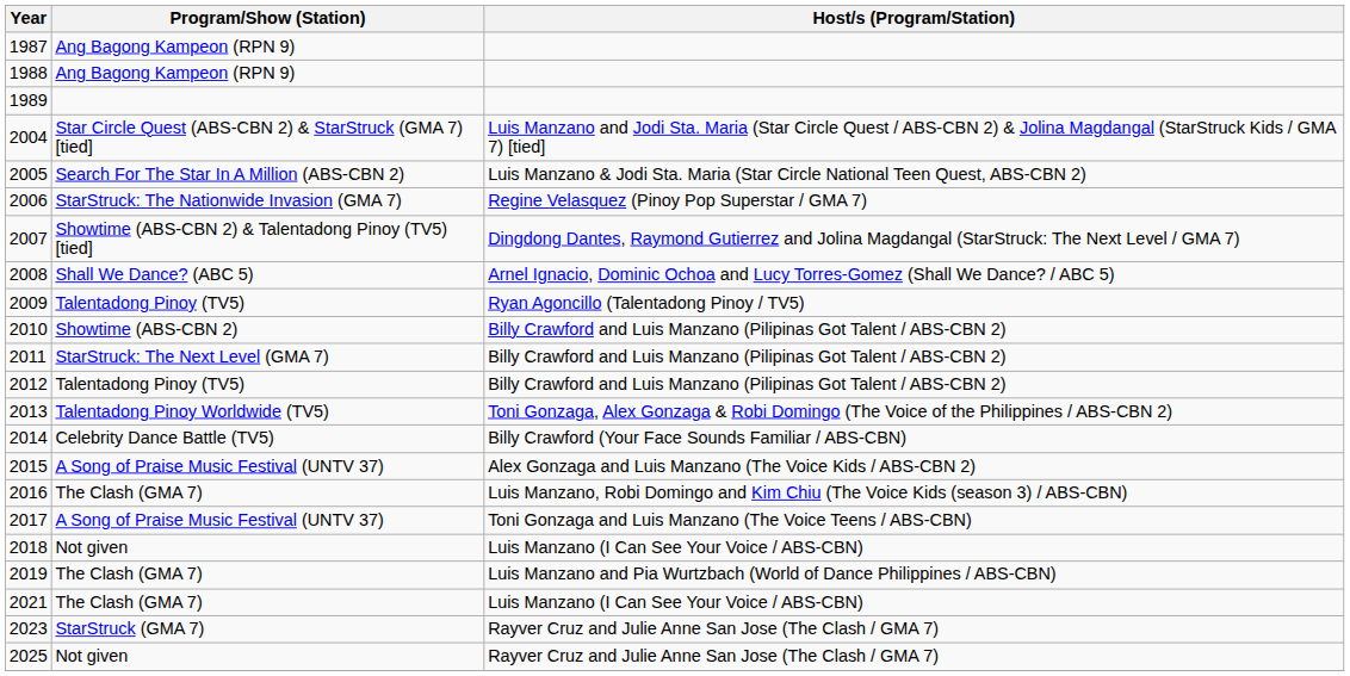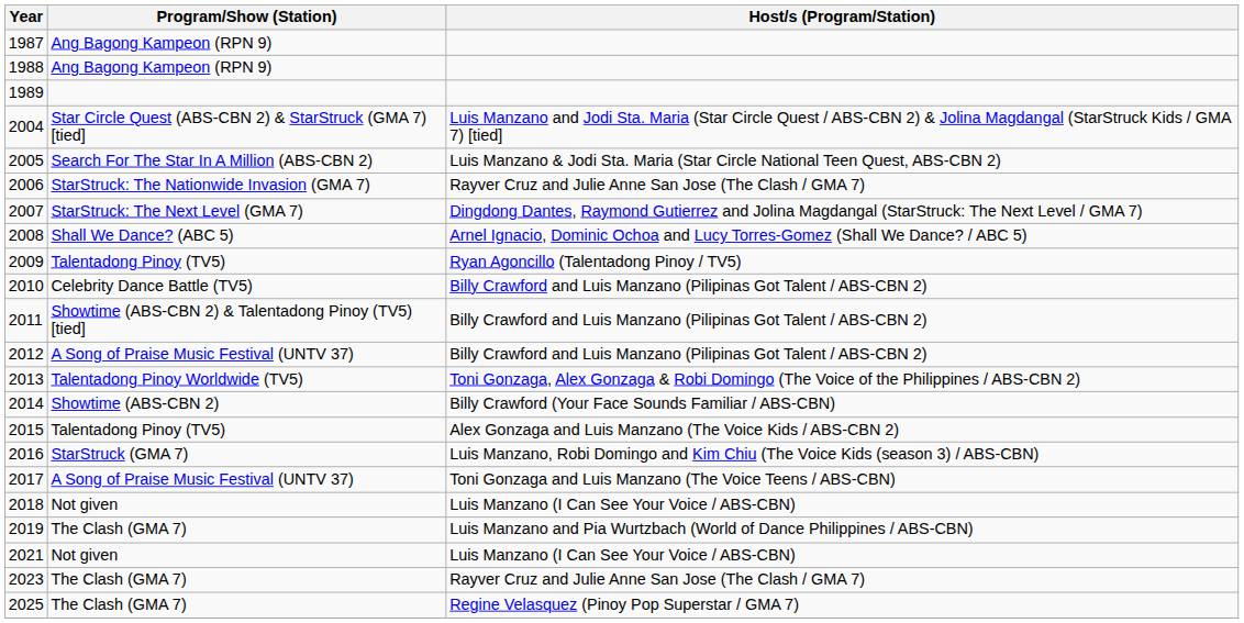 <table class="wikitable sortable">
 <tr>
 <th>Year</th>
 <th>Program/Show (Station)</th>
 <th>Host/s (Program/Station)</th>
 </tr>
 <tr>
 <td>1987</td>
 <td><a href='#'>Ang Bagong Kampeon</a> (RPN 9)</td>
 <td></td>
 </tr>
 <tr>
 <td>1988</td>
 <td><a href='#'>Ang Bagong Kampeon</a> (RPN 9)</td>
 <td></td>
 </tr>
 <tr>
 <td>1989</td>
 <td></td>
 <td></td>
 </tr>
 <tr>
 <td>2004</td>
 <td><a href='#'>Star Circle Quest</a> (ABS-CBN 2) & <a href='#'>StarStruck</a> (GMA 7) [tied]</td>
 <td><a href='#'>Luis Manzano</a> and <a href='#'>Jodi Sta. Maria</a> (Star Circle Quest / ABS-CBN 2) & <a href='#'>Jolina Magdangal</a> (StarStruck Kids / GMA 7) [tied]</td>
 </tr>
 <tr>
 <td>2005</td>
 <td><a href='#'>Search For The Star In A Million</a> (ABS-CBN 2)</td>
 <td>Luis Manzano & Jodi Sta. Maria (Star Circle National Teen Quest, ABS-CBN 2)</td>
 </tr>
 <tr>
 <td>2006</td>
 <td><a href='#'>StarStruck: The Nationwide Invasion</a> (GMA 7)</td>
-<td><a href='#'>Regine Velasquez</a> (Pinoy Pop Superstar / GMA 7)</td>
+<td>Rayver Cruz and Julie Anne San Jose (The Clash / GMA 7)</td>
 </tr>
 <tr>
 <td>2007</td>
-<td><a href='#'>Showtime</a> (ABS-CBN 2) & Talentadong Pinoy (TV5) [tied]</td>
+<td><a href='#'>StarStruck: The Next Level</a> (GMA 7)</td>
 <td><a href='#'>Dingdong Dantes</a>, <a href='#'>Raymond Gutierrez</a> and Jolina Magdangal (StarStruck: The Next Level / GMA 7)</td>
 </tr>
 <tr>
 <td>2008</td>
 <td><a href='#'>Shall We Dance?</a> (ABC 5)</td>
 <td><a href='#'>Arnel Ignacio</a>, <a href='#'>Dominic Ochoa</a> and <a href='#'>Lucy Torres-Gomez</a> (Shall We Dance? / ABC 5)</td>
 </tr>
 <tr>
 <td>2009</td>
 <td><a href='#'>Talentadong Pinoy</a> (TV5)</td>
 <td><a href='#'>Ryan Agoncillo</a> (Talentadong Pinoy / TV5)</td>
 </tr>
 <tr>
 <td>2010</td>
-<td><a href='#'>Showtime</a> (ABS-CBN 2)</td>
+<td>Celebrity Dance Battle (TV5)</td>
 <td><a href='#'>Billy Crawford</a> and Luis Manzano (Pilipinas Got Talent / ABS-CBN 2)</td>
 </tr>
 <tr>
 <td>2011</td>
-<td><a href='#'>StarStruck: The Next Level</a> (GMA 7)</td>
+<td><a href='#'>Showtime</a> (ABS-CBN 2) & Talentadong Pinoy (TV5) [tied]</td>
 <td>Billy Crawford and Luis Manzano (Pilipinas Got Talent / ABS-CBN 2)</td>
 </tr>
 <tr>
 <td>2012</td>
-<td>Talentadong Pinoy (TV5)</td>
+<td><a href='#'>A Song of Praise Music Festival</a> (UNTV 37)</td>
 <td>Billy Crawford and Luis Manzano (Pilipinas Got Talent / ABS-CBN 2)</td>
 </tr>
 <tr>
 <td>2013</td>
 <td><a href='#'>Talentadong Pinoy Worldwide</a> (TV5)</td>
 <td><a href='#'>Toni Gonzaga</a>, <a href='#'>Alex Gonzaga</a> & <a href='#'>Robi Domingo</a> (The Voice of the Philippines / ABS-CBN 2)</td>
 </tr>
 <tr>
 <td>2014</td>
-<td>Celebrity Dance Battle (TV5)</td>
+<td><a href='#'>Showtime</a> (ABS-CBN 2)</td>
 <td>Billy Crawford (Your Face Sounds Familiar / ABS-CBN)</td>
 </tr>
 <tr>
 <td>2015</td>
-<td><a href='#'>A Song of Praise Music Festival</a> (UNTV 37)</td>
+<td>Talentadong Pinoy (TV5)</td>
 <td>Alex Gonzaga and Luis Manzano (The Voice Kids / ABS-CBN 2)</td>
 </tr>
 <tr>
 <td>2016</td>
-<td>The Clash (GMA 7)</td>
+<td><a href='#'>StarStruck</a> (GMA 7)</td>
 <td>Luis Manzano, Robi Domingo and <a href='#'>Kim Chiu</a> (The Voice Kids (season 3) / ABS-CBN)</td>
 </tr>
 <tr>
 <td>2017</td>
 <td><a href='#'>A Song of Praise Music Festival</a> (UNTV 37)</td>
 <td>Toni Gonzaga and Luis Manzano (The Voice Teens / ABS-CBN)</td>
 </tr>
 <tr>
 <td>2018</td>
 <td>Not given</td>
 <td>Luis Manzano (I Can See Your Voice / ABS-CBN)</td>
 </tr>
 <tr>
 <td>2019</td>
 <td>The Clash (GMA 7)</td>
 <td>Luis Manzano and Pia Wurtzbach (World of Dance Philippines / ABS-CBN)</td>
 </tr>
 <tr>
 <td>2021</td>
-<td>The Clash (GMA 7)</td>
+<td>Not given</td>
 <td>Luis Manzano (I Can See Your Voice / ABS-CBN)</td>
 </tr>
 <tr>
 <td>2023</td>
-<td><a href='#'>StarStruck</a> (GMA 7)</td>
+<td>The Clash (GMA 7)</td>
 <td>Rayver Cruz and Julie Anne San Jose (The Clash / GMA 7)</td>
 </tr>
 <tr>
 <td>2025</td>
-<td>Not given</td>
-<td>Rayver Cruz and Julie Anne San Jose (The Clash / GMA 7)</td>
+<td>The Clash (GMA 7)</td>
+<td><a href='#'>Regine Velasquez</a> (Pinoy Pop Superstar / GMA 7)</td>
 </tr>
 <tr>
 </tr>
 </table>
